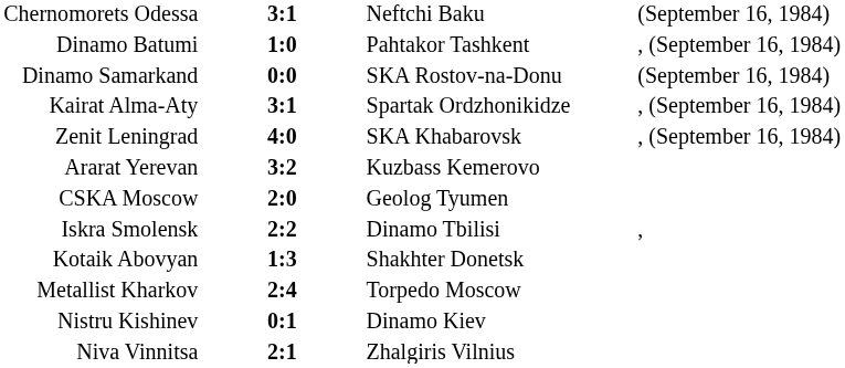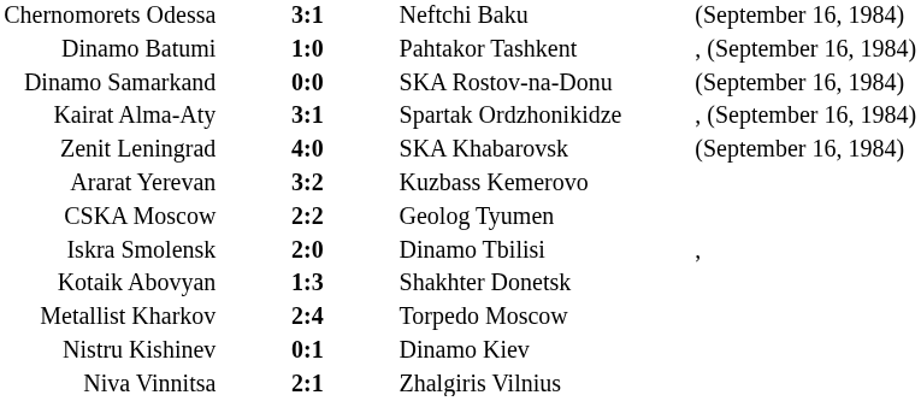 <table style="width:100%;" cellspacing="1">
 <tr>
 <th width=20%></th>
 <th width=12%></th>
 <th width=20%></th>
 <th></th>
 </tr>
 <tr style=font-size:90%>
 <td align=right>Chernomorets Odessa</td>
 <td align=center><strong>3:1</strong></td>
 <td>Neftchi Baku</td>
 <td> (September 16, 1984)</td>
 </tr>
 <tr style=font-size:90%>
 <td align=right>Dinamo Batumi</td>
 <td align=center><strong>1:0</strong></td>
 <td>Pahtakor Tashkent</td>
 <td>,  (September 16, 1984)</td>
 </tr>
 <tr style=font-size:90%>
 <td align=right>Dinamo Samarkand</td>
 <td align=center><strong>0:0</strong></td>
 <td>SKA Rostov-na-Donu</td>
 <td>(September 16, 1984)</td>
 </tr>
 <tr style=font-size:90%>
 <td align=right>Kairat Alma-Aty</td>
 <td align=center><strong>3:1</strong></td>
 <td>Spartak Ordzhonikidze</td>
 <td>,  (September 16, 1984)</td>
 </tr>
 <tr style=font-size:90%>
 <td align=right>Zenit Leningrad</td>
 <td align=center><strong>4:0</strong></td>
 <td>SKA Khabarovsk</td>
-<td>,  (September 16, 1984)</td>
+<td>(September 16, 1984)</td>
 </tr>
 <tr style=font-size:90%>
 <td align=right>Ararat Yerevan</td>
 <td align=center><strong>3:2</strong></td>
 <td>Kuzbass Kemerovo</td>
 <td></td>
 </tr>
 <tr style=font-size:90%>
 <td align=right>CSKA Moscow</td>
-<td align=center><strong>2:0</strong></td>
+<td align=center><strong>2:2</strong></td>
 <td>Geolog Tyumen</td>
 <td></td>
 </tr>
 <tr style=font-size:90%>
 <td align=right>Iskra Smolensk</td>
-<td align=center><strong>2:2</strong></td>
+<td align=center><strong>2:0</strong></td>
 <td>Dinamo Tbilisi</td>
 <td>, </td>
 </tr>
 <tr style=font-size:90%>
 <td align=right>Kotaik Abovyan</td>
 <td align=center><strong>1:3</strong></td>
 <td>Shakhter Donetsk</td>
 <td></td>
 </tr>
 <tr style=font-size:90%>
 <td align=right>Metallist Kharkov</td>
 <td align=center><strong>2:4</strong></td>
 <td>Torpedo Moscow</td>
 <td></td>
 </tr>
 <tr style=font-size:90%>
 <td align=right>Nistru Kishinev</td>
 <td align=center><strong>0:1</strong></td>
 <td>Dinamo Kiev</td>
 <td></td>
 </tr>
 <tr style=font-size:90%>
 <td align=right>Niva Vinnitsa</td>
 <td align=center><strong>2:1</strong></td>
 <td>Zhalgiris Vilnius</td>
 <td></td>
 </tr>
 </table>
